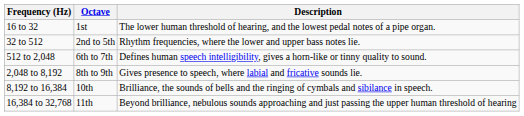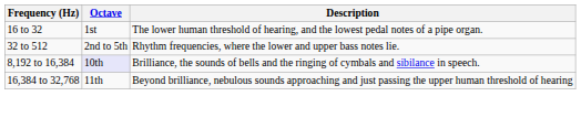 <table class="wikitable">
 <tr>
 <th>Frequency (Hz)</th>
 <th><a href='#'>Octave</a></th>
 <th>Description</th>
 </tr>
 <tr>
 <td>16 to 32</td>
 <td>1st</td>
 <td>The lower human threshold of hearing, and the lowest pedal notes of a pipe organ.</td>
 </tr>
 <tr>
 <td>32 to 512</td>
 <td>2nd to 5th</td>
 <td>Rhythm frequencies, where the lower and upper bass notes lie.</td>
 </tr>
 <tr>
-<td>512 to 2,048</td>
-<td>6th to 7th</td>
-<td>Defines human <a href='#'>speech intelligibility</a>, gives a horn-like or tinny quality to sound.</td>
-</tr>
-<tr>
-<td>2,048 to 8,192</td>
-<td>8th to 9th</td>
-<td>Gives presence to speech, where <a href='#'>labial</a> and <a href='#'>fricative</a> sounds lie.</td>
-</tr>
-<tr>
 <td>8,192 to 16,384</td>
-<td>10th</td>
+<td style="background: lavender;">10th</td>
 <td>Brilliance, the sounds of bells and the ringing of cymbals and <a href='#'>sibilance</a> in speech.</td>
 </tr>
 <tr>
 <td>16,384 to 32,768</td>
 <td>11th</td>
 <td>Beyond brilliance, nebulous sounds approaching and just passing the upper human threshold of hearing</td>
 </tr>
 </table>
